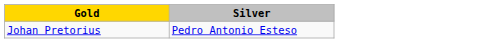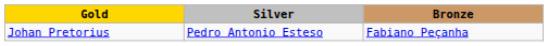 <table class="wikitable" style="text-align:left">
 <tr align="center">
 <td width=200 bgcolor=gold><strong>Gold</strong></td>
 <td width=200 bgcolor=silver><strong>Silver</strong></td>
+<td width=200 bgcolor=CC9966><strong>Bronze</strong></td>
 </tr>
 <tr>
 <td><a href='#'>Johan Pretorius</a><br><em></em></td>
 <td><a href='#'>Pedro Antonio Esteso</a><br><em></em></td>
+<td><a href='#'>Fabiano Peçanha</a><br><em></em></td>
 </tr>
 </table>
